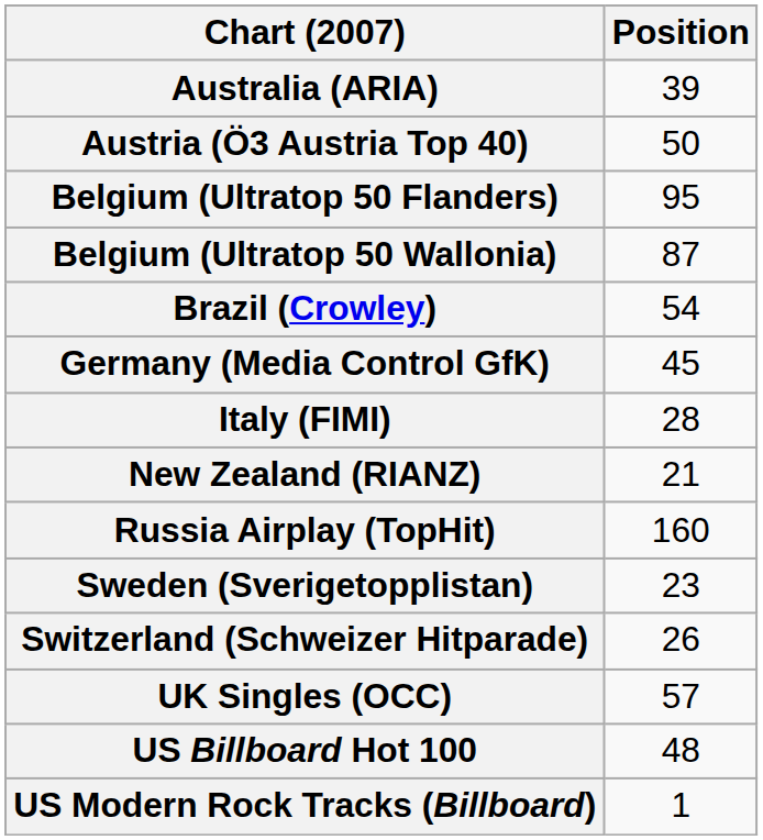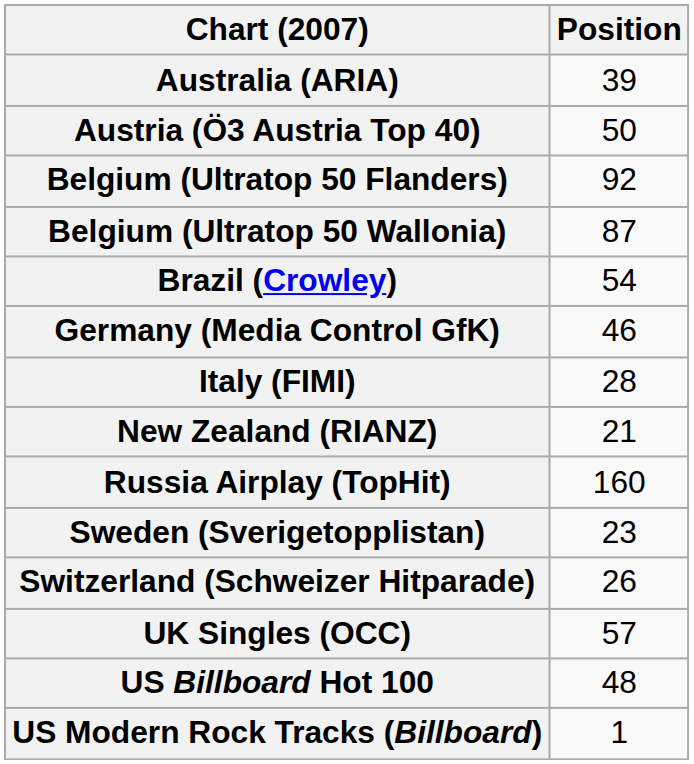 <table class="wikitable sortable plainrowheaders" style="text-align:center">
 <tr>
 <th scope="col">Chart (2007)</th>
 <th scope="col">Position</th>
 </tr>
 <tr>
 <th scope="row">Australia (ARIA)</th>
 <td>39</td>
 </tr>
 <tr>
 <th scope="row">Austria (Ö3 Austria Top 40)</th>
 <td>50</td>
 </tr>
 <tr>
 <th scope="row">Belgium (Ultratop 50 Flanders)</th>
-<td>95</td>
+<td>92</td>
 </tr>
 <tr>
 <th scope="row">Belgium (Ultratop 50 Wallonia)</th>
 <td>87</td>
 </tr>
 <tr>
 <th scope="row">Brazil (<a href='#'>Crowley</a>)</th>
 <td>54</td>
 </tr>
 <tr>
 <th scope="row">Germany (Media Control GfK)</th>
-<td>45</td>
+<td>46</td>
 </tr>
 <tr>
 <th scope="row">Italy (FIMI)</th>
 <td>28</td>
 </tr>
 <tr>
 <th scope="row">New Zealand (RIANZ)</th>
 <td>21</td>
 </tr>
 <tr>
 <th scope="row">Russia Airplay (TopHit)</th>
 <td>160</td>
 </tr>
 <tr>
 <th scope="row">Sweden (Sverigetopplistan)</th>
 <td>23</td>
 </tr>
 <tr>
 <th scope="row">Switzerland (Schweizer Hitparade)</th>
 <td>26</td>
 </tr>
 <tr>
 <th scope="row">UK Singles (OCC)</th>
 <td>57</td>
 </tr>
 <tr>
 <th scope="row">US <em>Billboard</em> Hot 100</th>
 <td>48</td>
 </tr>
 <tr>
 <th scope="row">US Modern Rock Tracks (<em>Billboard</em>)</th>
 <td style="text-align:center;">1</td>
 </tr>
 </table>
